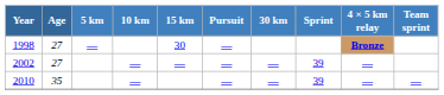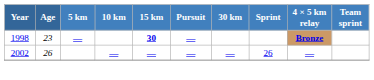 <table class="wikitable" style="font-size:95%; text-align:center; border:grey solid 1px; border-collapse:collapse; background:#ffffff;">
 <tr>
 <th style="background-color:#369; color:white; width:60px;"> Year </th>
 <th style="background-color:#369; color:white; width:40px;"> Age </th>
 <th style="background-color:#4180be; color:white; width:75px;"> 5 km </th>
 <th style="background-color:#4180be; color:white; width:75px;"> 10 km </th>
 <th style="background-color:#4180be; color:white; width:75px;"> 15 km </th>
 <th style="background-color:#4180be; color:white; width:75px;"> Pursuit </th>
 <th style="background-color:#4180be; color:white; width:75px;"> 30 km </th>
 <th style="background-color:#4180be; color:white; width:75px;"> Sprint </th>
 <th style="background-color:#4180be; color:white; width:75px;"> 4 × 5 km <br> relay </th>
 <th style="background-color:#4180be; color:white; width:75px;"> Team <br> sprint </th>
 </tr>
 <tr>
 <td><a href='#'>1998</a></td>
-<td><em>27</em></td>
+<td><em>23</em></td>
 <td><a href='#'>—</a></td>
 <td></td>
-<td><a href='#'>30</a></td>
+<td><strong><a href='#'>30</a></strong></td>
 <td><a href='#'>—</a></td>
 <td><a href='#'></a></td>
 <td></td>
 <td bgcolor="cc9966"><a href='#'><strong>Bronze</strong></a></td>
 <td></td>
 </tr>
 <tr>
 <td><a href='#'>2002</a></td>
-<td><em>27</em></td>
+<td><em>26</em></td>
 <td></td>
 <td><a href='#'>—</a></td>
 <td><a href='#'>—</a></td>
 <td><a href='#'>—</a></td>
 <td><a href='#'>—</a></td>
-<td><a href='#'>39</a></td>
+<td><a href='#'>26</a></td>
 <td><a href='#'>—</a></td>
 <td></td>
 </tr>
 <tr>
-<td><a href='#'>2010</a></td>
-<td><em>35</em></td>
-<td></td>
-<td><a href='#'>—</a></td>
-<td></td>
-<td><a href='#'>—</a></td>
-<td><a href='#'>—</a></td>
-<td><a href='#'>39</a></td>
-<td><a href='#'>—</a></td>
-<td><a href='#'>—</a></td>
-</tr>
-<tr>
 </tr>
 </table>
